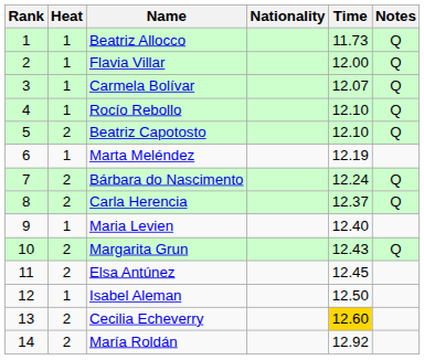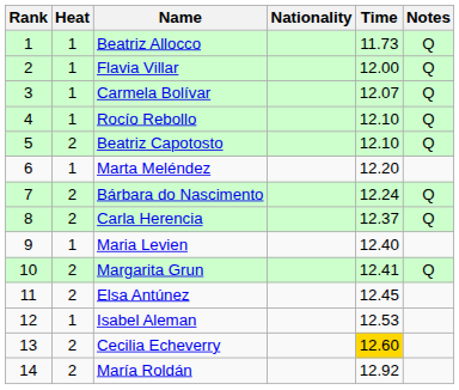 <table class="wikitable sortable" style="text-align:center">
 <tr>
 <th>Rank</th>
 <th>Heat</th>
 <th>Name</th>
 <th>Nationality</th>
 <th>Time</th>
 <th>Notes</th>
 </tr>
 <tr bgcolor=ccffcc>
 <td>1</td>
 <td>1</td>
 <td align=left><a href='#'>Beatriz Allocco</a></td>
 <td align=left></td>
 <td>11.73</td>
 <td>Q</td>
 </tr>
 <tr bgcolor=ccffcc>
 <td>2</td>
 <td>1</td>
 <td align=left><a href='#'>Flavia Villar</a></td>
 <td align=left></td>
 <td>12.00</td>
 <td>Q</td>
 </tr>
 <tr bgcolor=ccffcc>
 <td>3</td>
 <td>1</td>
 <td align=left><a href='#'>Carmela Bolívar</a></td>
 <td align=left></td>
 <td>12.07</td>
 <td>Q</td>
 </tr>
 <tr bgcolor=ccffcc>
 <td>4</td>
 <td>1</td>
 <td align=left><a href='#'>Rocío Rebollo</a></td>
 <td align=left></td>
 <td>12.10</td>
 <td>Q</td>
 </tr>
 <tr bgcolor=ccffcc>
 <td>5</td>
 <td>2</td>
 <td align=left><a href='#'>Beatriz Capotosto</a></td>
 <td align=left></td>
 <td>12.10</td>
 <td>Q</td>
 </tr>
 <tr>
 <td>6</td>
 <td>1</td>
 <td align=left><a href='#'>Marta Meléndez</a></td>
 <td align=left></td>
-<td>12.19</td>
+<td>12.20</td>
 <td></td>
 </tr>
 <tr bgcolor=ccffcc>
 <td>7</td>
 <td>2</td>
 <td align=left><a href='#'>Bárbara do Nascimento</a></td>
 <td align=left></td>
 <td>12.24</td>
 <td>Q</td>
 </tr>
 <tr bgcolor=ccffcc>
 <td>8</td>
 <td>2</td>
 <td align=left><a href='#'>Carla Herencia</a></td>
 <td align=left></td>
 <td>12.37</td>
 <td>Q</td>
 </tr>
 <tr>
 <td>9</td>
 <td>1</td>
 <td align=left><a href='#'>Maria Levien</a></td>
 <td align=left></td>
 <td>12.40</td>
 <td></td>
 </tr>
 <tr bgcolor=ccffcc>
 <td>10</td>
 <td>2</td>
 <td align=left><a href='#'>Margarita Grun</a></td>
 <td align=left></td>
-<td>12.43</td>
+<td>12.41</td>
 <td>Q</td>
 </tr>
 <tr>
 <td>11</td>
 <td>2</td>
 <td align=left><a href='#'>Elsa Antúnez</a></td>
 <td align=left></td>
 <td>12.45</td>
 <td></td>
 </tr>
 <tr>
 <td>12</td>
 <td>1</td>
 <td align=left><a href='#'>Isabel Aleman</a></td>
 <td align=left></td>
-<td>12.50</td>
+<td>12.53</td>
 <td></td>
 </tr>
 <tr>
 <td>13</td>
 <td>2</td>
 <td align=left><a href='#'>Cecilia Echeverry</a></td>
 <td align=left></td>
 <td style="background: gold;">12.60</td>
 <td></td>
 </tr>
 <tr>
 <td>14</td>
 <td>2</td>
 <td align=left><a href='#'>María Roldán</a></td>
 <td align=left></td>
 <td>12.92</td>
 <td></td>
 </tr>
 </table>
